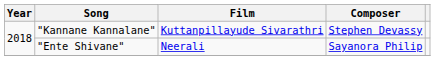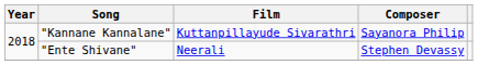 <table class="wikitable sortable">
 <tr>
 <th>Year</th>
 <th>Song</th>
 <th>Film</th>
 <th>Composer</th>
 <th class="unsortable"></th>
 </tr>
 <tr>
 <td rowspan="2">2018</td>
 <td>"Kannane Kannalane"</td>
 <td><a href='#'>Kuttanpillayude Sivarathri</a></td>
-<td><a href='#'>Stephen Devassy</a></td>
+<td><a href='#'>Sayanora Philip</a></td>
 <td></td>
 </tr>
 <tr>
 <td>"Ente Shivane"</td>
 <td><a href='#'>Neerali</a></td>
-<td><a href='#'>Sayanora Philip</a></td>
+<td><a href='#'>Stephen Devassy</a></td>
 <td></td>
 </tr>
 <tr>
 </tr>
 </table>
